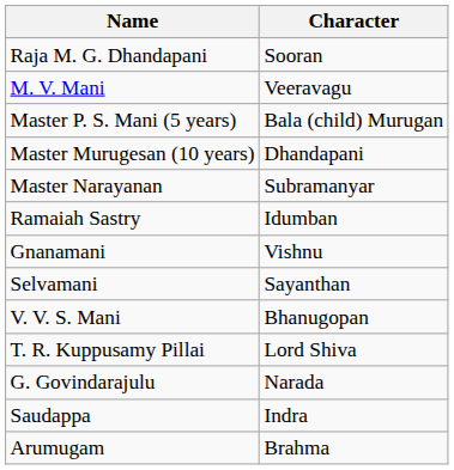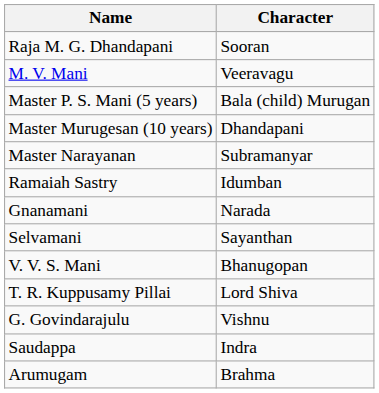 <table class="wikitable">
 <tr>
 <th>Name</th>
 <th>Character</th>
 </tr>
 <tr>
 <td>Raja M. G. Dhandapani</td>
 <td>Sooran</td>
 </tr>
 <tr>
 <td><a href='#'>M. V. Mani</a></td>
 <td>Veeravagu</td>
 </tr>
 <tr>
 <td>Master P. S. Mani (5 years)</td>
 <td>Bala (child) Murugan</td>
 </tr>
 <tr>
 <td>Master Murugesan (10 years)</td>
 <td>Dhandapani</td>
 </tr>
 <tr>
 <td>Master Narayanan</td>
 <td>Subramanyar</td>
 </tr>
 <tr>
 <td>Ramaiah Sastry</td>
 <td>Idumban</td>
 </tr>
 <tr>
 <td>Gnanamani</td>
-<td>Vishnu</td>
+<td>Narada</td>
 </tr>
 <tr>
 <td>Selvamani</td>
 <td>Sayanthan</td>
 </tr>
 <tr>
 <td>V. V. S. Mani</td>
 <td>Bhanugopan</td>
 </tr>
 <tr>
 <td>T. R. Kuppusamy Pillai</td>
 <td>Lord Shiva</td>
 </tr>
 <tr>
 <td>G. Govindarajulu</td>
-<td>Narada</td>
+<td>Vishnu</td>
 </tr>
 <tr>
 <td>Saudappa</td>
 <td>Indra</td>
 </tr>
 <tr>
 <td>Arumugam</td>
 <td>Brahma</td>
 </tr>
 </table>
